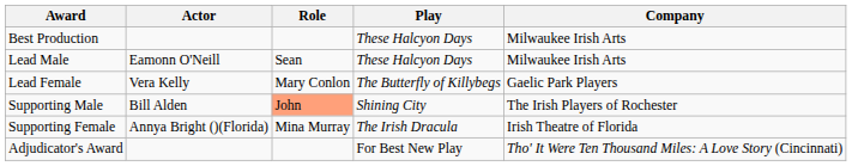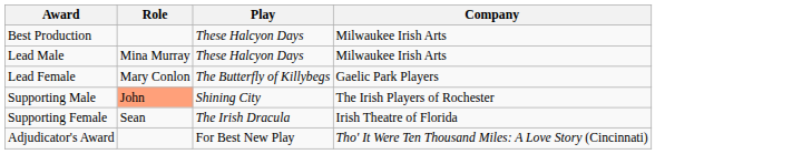 <table class="wikitable">
 <tr>
 <th>Award</th>
-<th>Actor</th>
 <th>Role</th>
 <th>Play</th>
 <th>Company</th>
 </tr>
 <tr>
 <td>Best Production</td>
 <td></td>
-<td></td>
 <td><em>These Halcyon Days</em></td>
 <td>Milwaukee Irish Arts</td>
 </tr>
 <tr>
 <td>Lead Male</td>
-<td>Eamonn O'Neill</td>
-<td>Sean</td>
+<td>Mina Murray</td>
 <td><em>These Halcyon Days</em></td>
 <td>Milwaukee Irish Arts</td>
 </tr>
 <tr>
 <td>Lead Female</td>
-<td>Vera Kelly</td>
 <td>Mary Conlon</td>
 <td><em>The Butterfly of Killybegs</em></td>
 <td>Gaelic Park Players</td>
 </tr>
 <tr>
 <td>Supporting Male</td>
-<td>Bill Alden</td>
 <td style="background: lightsalmon;">John</td>
 <td><em>Shining City</em></td>
 <td>The Irish Players of Rochester</td>
 </tr>
 <tr>
 <td>Supporting Female</td>
-<td>Annya Bright ()(Florida)</td>
-<td>Mina Murray</td>
+<td>Sean</td>
 <td><em>The Irish Dracula</em></td>
 <td>Irish Theatre of Florida</td>
 </tr>
 <tr>
 <td>Adjudicator's Award</td>
 <td></td>
-<td></td>
 <td>For Best New Play</td>
 <td><em> Tho' It Were Ten Thousand Miles: A Love Story</em> (Cincinnati)</td>
 </tr>
 </table>
